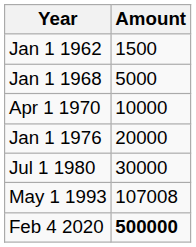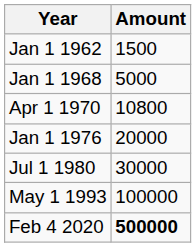 <table class="wikitable">
 <tr>
 <th>Year</th>
 <th>Amount</th>
 </tr>
 <tr>
 <td>Jan 1 1962</td>
 <td>1500</td>
 </tr>
 <tr>
 <td>Jan 1 1968</td>
 <td>5000</td>
 </tr>
 <tr>
 <td>Apr 1 1970</td>
-<td>10000</td>
+<td>10800</td>
 </tr>
 <tr>
 <td>Jan 1 1976</td>
 <td>20000</td>
 </tr>
 <tr>
 <td>Jul 1 1980</td>
 <td>30000</td>
 </tr>
 <tr>
 <td>May 1 1993</td>
-<td>107008</td>
+<td>100000</td>
 </tr>
 <tr>
 <td>Feb 4 2020</td>
 <td><strong>500000</strong></td>
 </tr>
 </table>
